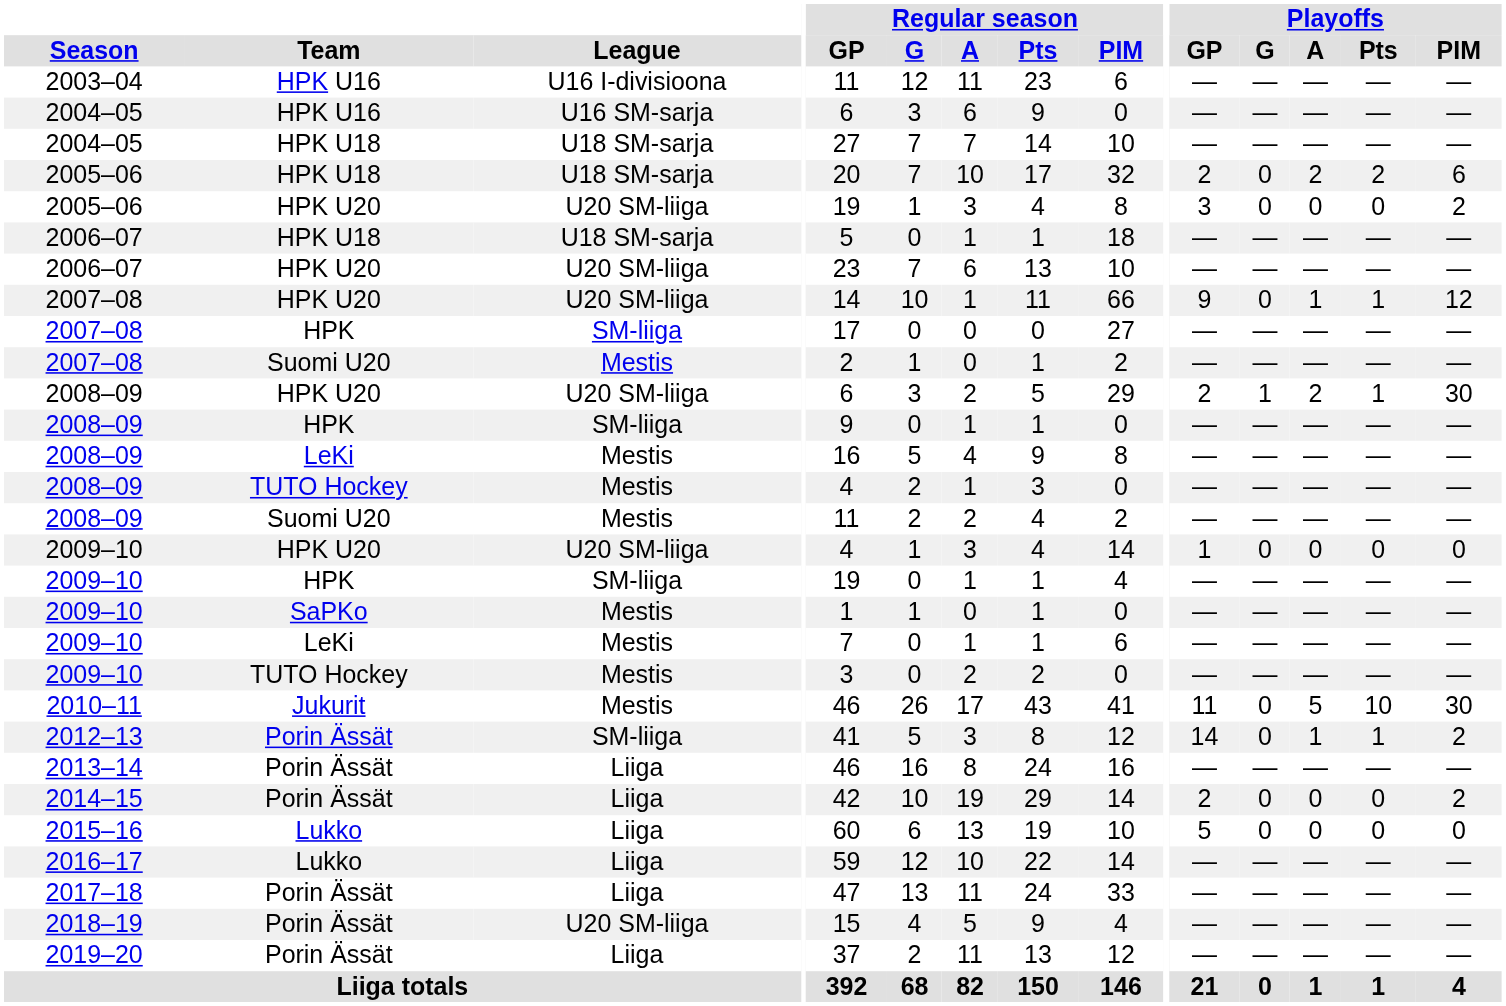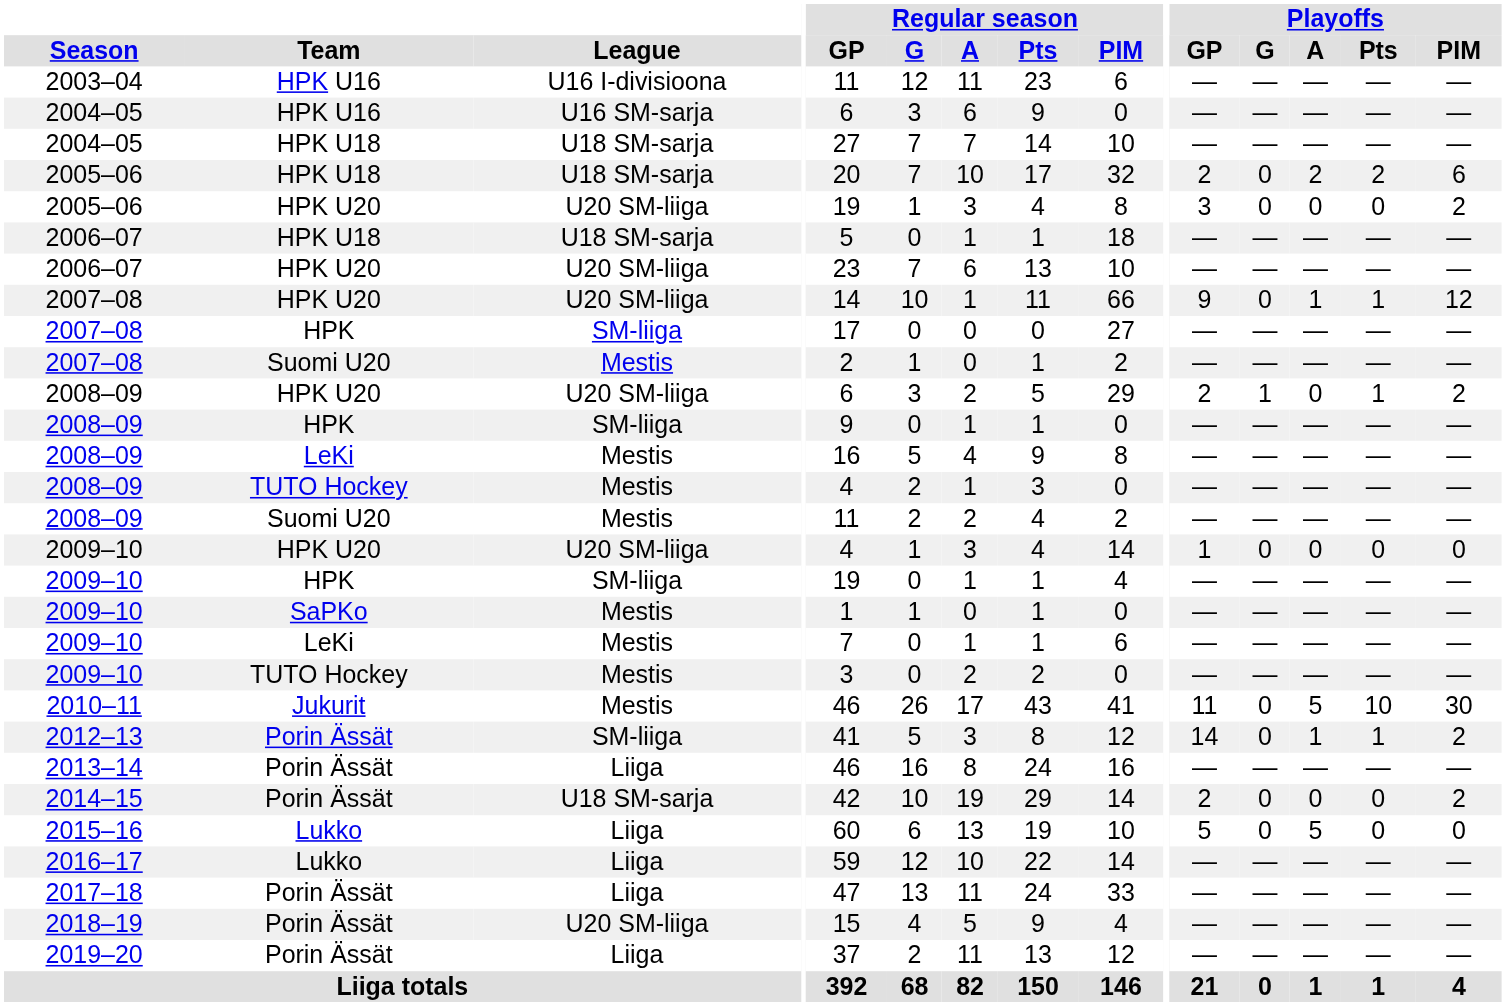 <table border="0" cellpadding="1" cellspacing="0" style="text-align:center; width:60em">
 <tr bgcolor="#e0e0e0">
 <th colspan="3" bgcolor="#ffffff"></th>
 <th rowspan="99" bgcolor="#ffffff"></th>
 <th colspan="5"><a href='#'>Regular season</a></th>
 <th rowspan="99" bgcolor="#ffffff"></th>
 <th colspan="5"><a href='#'>Playoffs</a></th>
 </tr>
 <tr bgcolor="#e0e0e0">
 <th><a href='#'>Season</a></th>
 <th>Team</th>
 <th>League</th>
 <th>GP</th>
 <th><a href='#'>G</a></th>
 <th><a href='#'>A</a></th>
 <th><a href='#'>Pts</a></th>
 <th><a href='#'>PIM</a></th>
 <th>GP</th>
 <th>G</th>
 <th>A</th>
 <th>Pts</th>
 <th>PIM</th>
 </tr>
 <tr>
 <td>2003–04</td>
 <td><a href='#'>HPK</a> U16</td>
 <td>U16 I-divisioona</td>
 <td>11</td>
 <td>12</td>
 <td>11</td>
 <td>23</td>
 <td>6</td>
 <td>—</td>
 <td>—</td>
 <td>—</td>
 <td>—</td>
 <td>—</td>
 </tr>
 <tr bgcolor="#f0f0f0">
 <td>2004–05</td>
 <td>HPK U16</td>
 <td>U16 SM-sarja</td>
 <td>6</td>
 <td>3</td>
 <td>6</td>
 <td>9</td>
 <td>0</td>
 <td>—</td>
 <td>—</td>
 <td>—</td>
 <td>—</td>
 <td>—</td>
 </tr>
 <tr>
 <td>2004–05</td>
 <td>HPK U18</td>
 <td>U18 SM-sarja</td>
 <td>27</td>
 <td>7</td>
 <td>7</td>
 <td>14</td>
 <td>10</td>
 <td>—</td>
 <td>—</td>
 <td>—</td>
 <td>—</td>
 <td>—</td>
 </tr>
 <tr bgcolor="#f0f0f0">
 <td>2005–06</td>
 <td>HPK U18</td>
 <td>U18 SM-sarja</td>
 <td>20</td>
 <td>7</td>
 <td>10</td>
 <td>17</td>
 <td>32</td>
 <td>2</td>
 <td>0</td>
 <td>2</td>
 <td>2</td>
 <td>6</td>
 </tr>
 <tr>
 <td>2005–06</td>
 <td>HPK U20</td>
 <td>U20 SM-liiga</td>
 <td>19</td>
 <td>1</td>
 <td>3</td>
 <td>4</td>
 <td>8</td>
 <td>3</td>
 <td>0</td>
 <td>0</td>
 <td>0</td>
 <td>2</td>
 </tr>
 <tr bgcolor="#f0f0f0">
 <td>2006–07</td>
 <td>HPK U18</td>
 <td>U18 SM-sarja</td>
 <td>5</td>
 <td>0</td>
 <td>1</td>
 <td>1</td>
 <td>18</td>
 <td>—</td>
 <td>—</td>
 <td>—</td>
 <td>—</td>
 <td>—</td>
 </tr>
 <tr>
 <td>2006–07</td>
 <td>HPK U20</td>
 <td>U20 SM-liiga</td>
 <td>23</td>
 <td>7</td>
 <td>6</td>
 <td>13</td>
 <td>10</td>
 <td>—</td>
 <td>—</td>
 <td>—</td>
 <td>—</td>
 <td>—</td>
 </tr>
 <tr bgcolor="#f0f0f0">
 <td>2007–08</td>
 <td>HPK U20</td>
 <td>U20 SM-liiga</td>
 <td>14</td>
 <td>10</td>
 <td>1</td>
 <td>11</td>
 <td>66</td>
 <td>9</td>
 <td>0</td>
 <td>1</td>
 <td>1</td>
 <td>12</td>
 </tr>
 <tr>
 <td><a href='#'>2007–08</a></td>
 <td>HPK</td>
 <td><a href='#'>SM-liiga</a></td>
 <td>17</td>
 <td>0</td>
 <td>0</td>
 <td>0</td>
 <td>27</td>
 <td>—</td>
 <td>—</td>
 <td>—</td>
 <td>—</td>
 <td>—</td>
 </tr>
 <tr bgcolor="#f0f0f0">
 <td><a href='#'>2007–08</a></td>
 <td>Suomi U20</td>
 <td><a href='#'>Mestis</a></td>
 <td>2</td>
 <td>1</td>
 <td>0</td>
 <td>1</td>
 <td>2</td>
 <td>—</td>
 <td>—</td>
 <td>—</td>
 <td>—</td>
 <td>—</td>
 </tr>
 <tr>
 <td>2008–09</td>
 <td>HPK U20</td>
 <td>U20 SM-liiga</td>
 <td>6</td>
 <td>3</td>
 <td>2</td>
 <td>5</td>
 <td>29</td>
 <td>2</td>
 <td>1</td>
+<td>0</td>
+<td>1</td>
 <td>2</td>
-<td>1</td>
-<td>30</td>
 </tr>
 <tr bgcolor="#f0f0f0">
 <td><a href='#'>2008–09</a></td>
 <td>HPK</td>
 <td>SM-liiga</td>
 <td>9</td>
 <td>0</td>
 <td>1</td>
 <td>1</td>
 <td>0</td>
 <td>—</td>
 <td>—</td>
 <td>—</td>
 <td>—</td>
 <td>—</td>
 </tr>
 <tr>
 <td><a href='#'>2008–09</a></td>
 <td><a href='#'>LeKi</a></td>
 <td>Mestis</td>
 <td>16</td>
 <td>5</td>
 <td>4</td>
 <td>9</td>
 <td>8</td>
 <td>—</td>
 <td>—</td>
 <td>—</td>
 <td>—</td>
 <td>—</td>
 </tr>
 <tr bgcolor="#f0f0f0">
 <td><a href='#'>2008–09</a></td>
 <td><a href='#'>TUTO Hockey</a></td>
 <td>Mestis</td>
 <td>4</td>
 <td>2</td>
 <td>1</td>
 <td>3</td>
 <td>0</td>
 <td>—</td>
 <td>—</td>
 <td>—</td>
 <td>—</td>
 <td>—</td>
 </tr>
 <tr>
 <td><a href='#'>2008–09</a></td>
 <td>Suomi U20</td>
 <td>Mestis</td>
 <td>11</td>
 <td>2</td>
 <td>2</td>
 <td>4</td>
 <td>2</td>
 <td>—</td>
 <td>—</td>
 <td>—</td>
 <td>—</td>
 <td>—</td>
 </tr>
 <tr bgcolor="#f0f0f0">
 <td>2009–10</td>
 <td>HPK U20</td>
 <td>U20 SM-liiga</td>
 <td>4</td>
 <td>1</td>
 <td>3</td>
 <td>4</td>
 <td>14</td>
 <td>1</td>
 <td>0</td>
 <td>0</td>
 <td>0</td>
 <td>0</td>
 </tr>
 <tr>
 <td><a href='#'>2009–10</a></td>
 <td>HPK</td>
 <td>SM-liiga</td>
 <td>19</td>
 <td>0</td>
 <td>1</td>
 <td>1</td>
 <td>4</td>
 <td>—</td>
 <td>—</td>
 <td>—</td>
 <td>—</td>
 <td>—</td>
 </tr>
 <tr bgcolor="#f0f0f0">
 <td><a href='#'>2009–10</a></td>
 <td><a href='#'>SaPKo</a></td>
 <td>Mestis</td>
 <td>1</td>
 <td>1</td>
 <td>0</td>
 <td>1</td>
 <td>0</td>
 <td>—</td>
 <td>—</td>
 <td>—</td>
 <td>—</td>
 <td>—</td>
 </tr>
 <tr>
 <td><a href='#'>2009–10</a></td>
 <td>LeKi</td>
 <td>Mestis</td>
 <td>7</td>
 <td>0</td>
 <td>1</td>
 <td>1</td>
 <td>6</td>
 <td>—</td>
 <td>—</td>
 <td>—</td>
 <td>—</td>
 <td>—</td>
 </tr>
 <tr bgcolor="#f0f0f0">
 <td><a href='#'>2009–10</a></td>
 <td>TUTO Hockey</td>
 <td>Mestis</td>
 <td>3</td>
 <td>0</td>
 <td>2</td>
 <td>2</td>
 <td>0</td>
 <td>—</td>
 <td>—</td>
 <td>—</td>
 <td>—</td>
 <td>—</td>
 </tr>
 <tr>
 <td><a href='#'>2010–11</a></td>
 <td><a href='#'>Jukurit</a></td>
 <td>Mestis</td>
 <td>46</td>
 <td>26</td>
 <td>17</td>
 <td>43</td>
 <td>41</td>
 <td>11</td>
 <td>0</td>
 <td>5</td>
 <td>10</td>
 <td>30</td>
 </tr>
 <tr bgcolor="#f0f0f0">
 <td><a href='#'>2012–13</a></td>
 <td><a href='#'>Porin Ässät</a></td>
 <td>SM-liiga</td>
 <td>41</td>
 <td>5</td>
 <td>3</td>
 <td>8</td>
 <td>12</td>
 <td>14</td>
 <td>0</td>
 <td>1</td>
 <td>1</td>
 <td>2</td>
 </tr>
 <tr>
 <td><a href='#'>2013–14</a></td>
 <td>Porin Ässät</td>
 <td>Liiga</td>
 <td>46</td>
 <td>16</td>
 <td>8</td>
 <td>24</td>
 <td>16</td>
 <td>—</td>
 <td>—</td>
 <td>—</td>
 <td>—</td>
 <td>—</td>
 </tr>
 <tr bgcolor="#f0f0f0">
 <td><a href='#'>2014–15</a></td>
 <td>Porin Ässät</td>
-<td>Liiga</td>
+<td>U18 SM-sarja</td>
 <td>42</td>
 <td>10</td>
 <td>19</td>
 <td>29</td>
 <td>14</td>
 <td>2</td>
 <td>0</td>
 <td>0</td>
 <td>0</td>
 <td>2</td>
 </tr>
 <tr>
 <td><a href='#'>2015–16</a></td>
 <td><a href='#'>Lukko</a></td>
 <td>Liiga</td>
 <td>60</td>
 <td>6</td>
 <td>13</td>
 <td>19</td>
 <td>10</td>
 <td>5</td>
 <td>0</td>
-<td>0</td>
+<td>5</td>
 <td>0</td>
 <td>0</td>
 </tr>
 <tr bgcolor="#f0f0f0">
 <td><a href='#'>2016–17</a></td>
 <td>Lukko</td>
 <td>Liiga</td>
 <td>59</td>
 <td>12</td>
 <td>10</td>
 <td>22</td>
 <td>14</td>
 <td>—</td>
 <td>—</td>
 <td>—</td>
 <td>—</td>
 <td>—</td>
 </tr>
 <tr>
 <td><a href='#'>2017–18</a></td>
 <td>Porin Ässät</td>
 <td>Liiga</td>
 <td>47</td>
 <td>13</td>
 <td>11</td>
 <td>24</td>
 <td>33</td>
 <td>—</td>
 <td>—</td>
 <td>—</td>
 <td>—</td>
 <td>—</td>
 </tr>
 <tr bgcolor="#f0f0f0">
 <td><a href='#'>2018–19</a></td>
 <td>Porin Ässät</td>
 <td>U20 SM-liiga</td>
 <td>15</td>
 <td>4</td>
 <td>5</td>
 <td>9</td>
 <td>4</td>
 <td>—</td>
 <td>—</td>
 <td>—</td>
 <td>—</td>
 <td>—</td>
 </tr>
 <tr>
 <td><a href='#'>2019–20</a></td>
 <td>Porin Ässät</td>
 <td>Liiga</td>
 <td>37</td>
 <td>2</td>
 <td>11</td>
 <td>13</td>
 <td>12</td>
 <td>—</td>
 <td>—</td>
 <td>—</td>
 <td>—</td>
 <td>—</td>
 </tr>
 <tr>
 </tr>
 <tr ALIGN="center" bgcolor="#e0e0e0">
 <th colspan="3">Liiga totals</th>
 <th ALIGN="center">392</th>
 <th ALIGN="center">68</th>
 <th ALIGN="center">82</th>
 <th ALIGN="center">150</th>
 <th ALIGN="center">146</th>
 <th ALIGN="center">21</th>
 <th ALIGN="center">0</th>
 <th ALIGN="center">1</th>
 <th ALIGN="center">1</th>
 <th ALIGN="center">4</th>
 </tr>
 </table>
